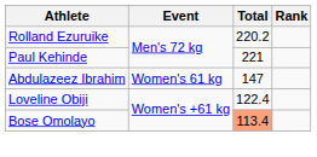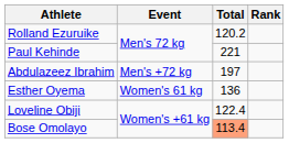 <table class="wikitable" style="font-size:90%">
 <tr>
 <th>Athlete</th>
 <th>Event</th>
 <th>Total</th>
 <th>Rank</th>
 </tr>
 <tr align=center>
 <td align=left><a href='#'>Rolland Ezuruike</a></td>
 <td align=left rowspan=2><a href='#'>Men's 72 kg</a></td>
-<td>220.2</td>
+<td>120.2</td>
 <td></td>
 </tr>
 <tr align=center>
 <td align=left><a href='#'>Paul Kehinde</a></td>
 <td>221</td>
 <td></td>
 </tr>
 <tr align=center>
 <td align=left><a href='#'>Abdulazeez Ibrahim</a></td>
+<td align=left><a href='#'>Men's +72 kg</a></td>
+<td>197</td>
+<td></td>
+</tr>
+<tr align=center>
+<td align=left><a href='#'>Esther Oyema</a></td>
 <td align=left><a href='#'>Women's 61 kg</a></td>
-<td>147</td>
+<td>136</td>
 <td></td>
 </tr>
 <tr align=center>
 <td align=left><a href='#'>Loveline Obiji</a></td>
 <td align=left rowspan=2><a href='#'>Women's +61 kg</a></td>
 <td>122.4</td>
 <td></td>
 </tr>
 <tr align=center>
 <td align=left><a href='#'>Bose Omolayo</a></td>
 <td style="background: lightsalmon;">113.4</td>
 <td></td>
 </tr>
 </table>
